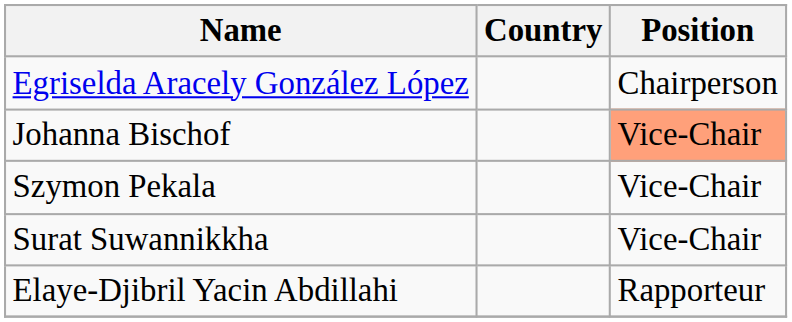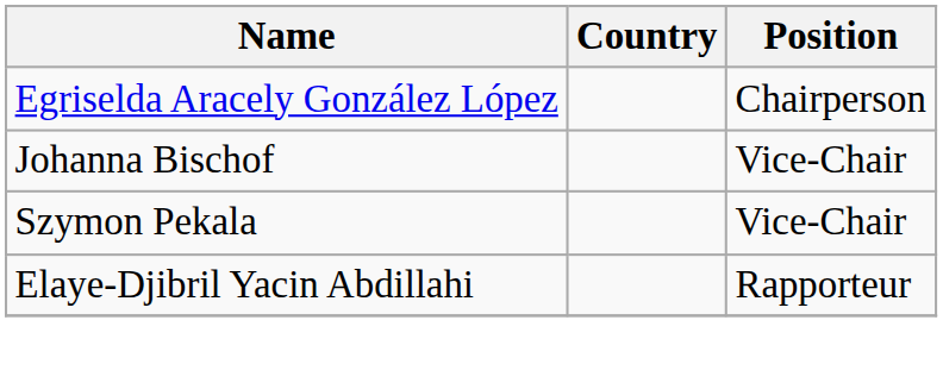 <table class="wikitable">
 <tr>
 <th>Name</th>
 <th>Country</th>
 <th>Position</th>
 </tr>
 <tr>
 <td><a href='#'>Egriselda Aracely González López</a></td>
 <td></td>
 <td>Chairperson</td>
 </tr>
 <tr>
 <td>Johanna Bischof</td>
 <td></td>
-<td style="background: lightsalmon;">Vice-Chair</td>
+<td>Vice-Chair</td>
 </tr>
 <tr>
 <td>Szymon Pekala</td>
-<td></td>
-<td>Vice-Chair</td>
-</tr>
-<tr>
-<td>Surat Suwannikkha</td>
 <td></td>
 <td>Vice-Chair</td>
 </tr>
 <tr>
 <td>Elaye-Djibril Yacin Abdillahi</td>
 <td></td>
 <td>Rapporteur</td>
 </tr>
 <tr>
 </tr>
 </table>
